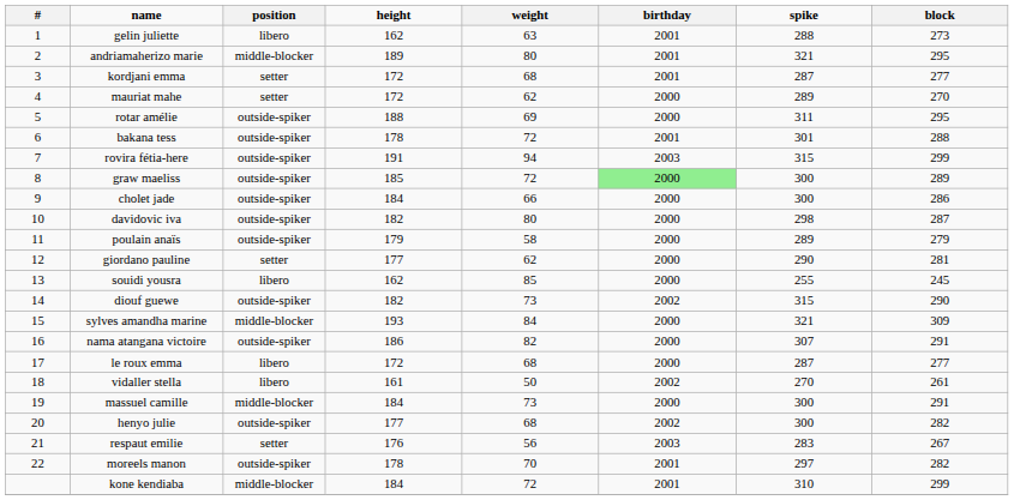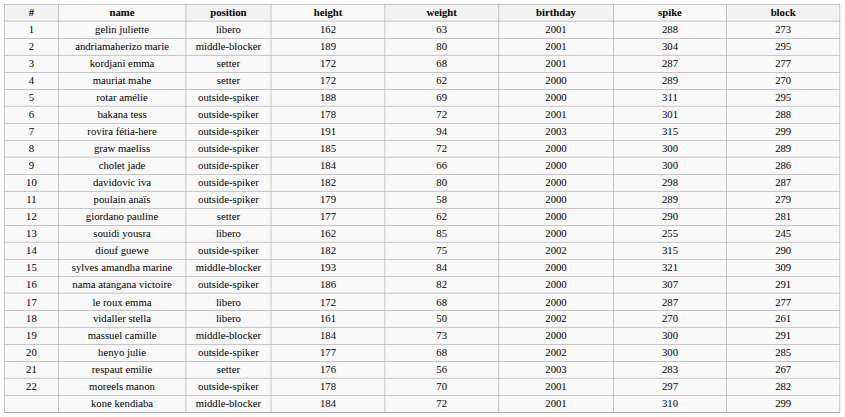 <table Class="wikitable sortable" style="text-align:center;">
 <tr>
 <th Style="width:5em">#</th>
 <td style="width:12em"><strong>name</strong></td>
 <th Style="width:8em"><strong>position</strong></th>
 <td style="width:11em"><strong>height</strong></td>
 <th Style="width:11em"><strong>weight</strong></th>
 <th Style="width:11em"><strong>birthday</strong></th>
 <td style="width:11em"><strong>spike</strong></td>
 <th Style="width:11em"><strong>block</strong></th>
 </tr>
 <tr>
 <td>1</td>
 <td>gelin juliette</td>
 <td>libero</td>
 <td>162</td>
 <td>63</td>
 <td>2001</td>
 <td>288</td>
 <td>273</td>
 </tr>
 <tr>
 <td>2</td>
 <td>andriamaherizo marie</td>
 <td>middle-blocker</td>
 <td>189</td>
 <td>80</td>
 <td>2001</td>
-<td>321</td>
+<td>304</td>
 <td>295</td>
 </tr>
 <tr>
 <td>3</td>
 <td>kordjani emma</td>
 <td>setter</td>
 <td>172</td>
 <td>68</td>
 <td>2001</td>
 <td>287</td>
 <td>277</td>
 </tr>
 <tr>
 <td>4</td>
 <td>mauriat mahe</td>
 <td>setter</td>
 <td>172</td>
 <td>62</td>
 <td>2000</td>
 <td>289</td>
 <td>270</td>
 </tr>
 <tr>
 <td>5</td>
 <td>rotar amélie</td>
 <td>outside-spiker</td>
 <td>188</td>
 <td>69</td>
 <td>2000</td>
 <td>311</td>
 <td>295</td>
 </tr>
 <tr>
 <td>6</td>
 <td>bakana tess</td>
 <td>outside-spiker</td>
 <td>178</td>
 <td>72</td>
 <td>2001</td>
 <td>301</td>
 <td>288</td>
 </tr>
 <tr>
 <td>7</td>
 <td>rovira fétia-here</td>
 <td>outside-spiker</td>
 <td>191</td>
 <td>94</td>
 <td>2003</td>
 <td>315</td>
 <td>299</td>
 </tr>
 <tr>
 <td>8</td>
 <td>graw maeliss</td>
 <td>outside-spiker</td>
 <td>185</td>
 <td>72</td>
-<td style="background: lightgreen;">2000</td>
+<td>2000</td>
 <td>300</td>
 <td>289</td>
 </tr>
 <tr>
 <td>9</td>
 <td>cholet jade</td>
 <td>outside-spiker</td>
 <td>184</td>
 <td>66</td>
 <td>2000</td>
 <td>300</td>
 <td>286</td>
 </tr>
 <tr>
 <td>10</td>
 <td>davidovic iva</td>
 <td>outside-spiker</td>
 <td>182</td>
 <td>80</td>
 <td>2000</td>
 <td>298</td>
 <td>287</td>
 </tr>
 <tr>
 <td>11</td>
 <td>poulain anaïs</td>
 <td>outside-spiker</td>
 <td>179</td>
 <td>58</td>
 <td>2000</td>
 <td>289</td>
 <td>279</td>
 </tr>
 <tr>
 <td>12</td>
 <td>giordano pauline</td>
 <td>setter</td>
 <td>177</td>
 <td>62</td>
 <td>2000</td>
 <td>290</td>
 <td>281</td>
 </tr>
 <tr>
 <td>13</td>
 <td>souidi yousra</td>
 <td>libero</td>
 <td>162</td>
 <td>85</td>
 <td>2000</td>
 <td>255</td>
 <td>245</td>
 </tr>
 <tr>
 <td>14</td>
 <td>diouf guewe</td>
 <td>outside-spiker</td>
 <td>182</td>
-<td>73</td>
+<td>75</td>
 <td>2002</td>
 <td>315</td>
 <td>290</td>
 </tr>
 <tr>
 <td>15</td>
 <td>sylves amandha marine</td>
 <td>middle-blocker</td>
 <td>193</td>
 <td>84</td>
 <td>2000</td>
 <td>321</td>
 <td>309</td>
 </tr>
 <tr>
 <td>16</td>
 <td>nama atangana victoire</td>
 <td>outside-spiker</td>
 <td>186</td>
 <td>82</td>
 <td>2000</td>
 <td>307</td>
 <td>291</td>
 </tr>
 <tr>
 <td>17</td>
 <td>le roux emma</td>
 <td>libero</td>
 <td>172</td>
 <td>68</td>
 <td>2000</td>
 <td>287</td>
 <td>277</td>
 </tr>
 <tr>
 <td>18</td>
 <td>vidaller stella</td>
 <td>libero</td>
 <td>161</td>
 <td>50</td>
 <td>2002</td>
 <td>270</td>
 <td>261</td>
 </tr>
 <tr>
 <td>19</td>
 <td>massuel camille</td>
 <td>middle-blocker</td>
 <td>184</td>
 <td>73</td>
 <td>2000</td>
 <td>300</td>
 <td>291</td>
 </tr>
 <tr>
 <td>20</td>
 <td>henyo julie</td>
 <td>outside-spiker</td>
 <td>177</td>
 <td>68</td>
 <td>2002</td>
 <td>300</td>
-<td>282</td>
+<td>285</td>
 </tr>
 <tr>
 <td>21</td>
 <td>respaut emilie</td>
 <td>setter</td>
 <td>176</td>
 <td>56</td>
 <td>2003</td>
 <td>283</td>
 <td>267</td>
 </tr>
 <tr>
 <td>22</td>
 <td>moreels manon</td>
 <td>outside-spiker</td>
 <td>178</td>
 <td>70</td>
 <td>2001</td>
 <td>297</td>
 <td>282</td>
 </tr>
 <tr>
 <td></td>
 <td>kone kendiaba</td>
 <td>middle-blocker</td>
 <td>184</td>
 <td>72</td>
 <td>2001</td>
 <td>310</td>
 <td>299</td>
 </tr>
 <tr>
 </tr>
 </table>
